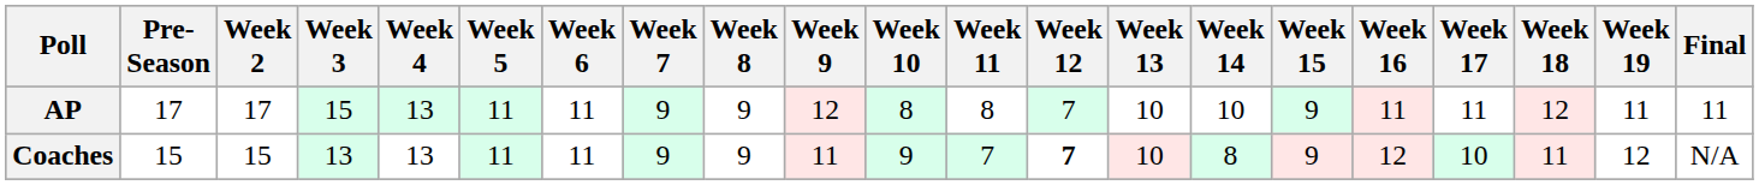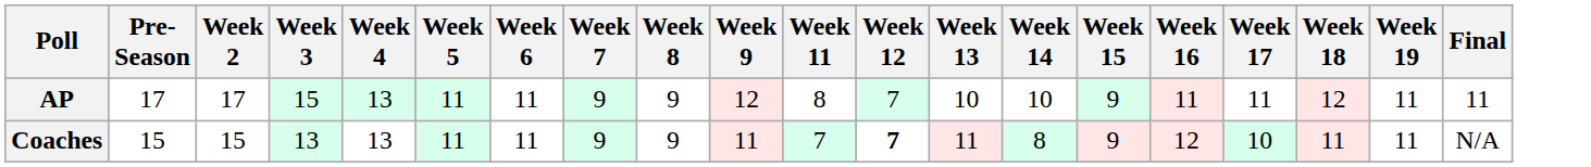 <table class="wikitable" style="white-space:nowrap;font-size:90%">
 <tr>
 <th>Poll</th>
 <th>Pre-<br>Season</th>
 <th>Week<br>2</th>
 <th>Week<br>3</th>
 <th>Week<br>4</th>
 <th>Week<br>5</th>
 <th>Week<br>6</th>
 <th>Week<br>7</th>
 <th>Week<br>8</th>
 <th>Week<br>9</th>
-<th>Week<br>10</th>
 <th>Week<br>11</th>
 <th>Week<br>12</th>
 <th>Week<br>13</th>
 <th>Week<br>14</th>
 <th>Week<br>15</th>
 <th>Week<br>16</th>
 <th>Week<br>17</th>
 <th>Week<br>18</th>
 <th>Week<br>19</th>
 <th>Final</th>
 </tr>
 <tr style="text-align:center;">
 <th>AP</th>
 <td style="background:#FFF;">17</td>
 <td style="background:#FFF;">17</td>
 <td style="background:#D8FFEB;">15</td>
 <td style="background:#D8FFEB;">13</td>
 <td style="background:#D8FFEB;">11</td>
 <td style="background:#FFF;">11</td>
 <td style="background:#D8FFEB;">9</td>
 <td style="background:#FFF;">9</td>
 <td style="background:#FFE6E6;">12</td>
-<td style="background:#D8FFEB;">8</td>
 <td style="background:#FFF;">8</td>
 <td style="background:#D8FFEB;">7</td>
 <td style="background:#FFF;">10</td>
 <td style="background:#FFF;">10</td>
 <td style="background:#D8FFEB;">9</td>
 <td style="background:#FFE6E6;">11</td>
 <td style="background:#FFF;">11</td>
 <td style="background:#FFE6E6;">12</td>
 <td style="background:#FFF;">11</td>
 <td style="background:#FFF;">11</td>
 </tr>
 <tr style="text-align:center;">
 <th>Coaches</th>
 <td style="background:#FFF;">15</td>
 <td style="background:#FFF;">15</td>
 <td style="background:#D8FFEB;">13</td>
 <td style="background:#FFF;">13</td>
 <td style="background:#D8FFEB;">11</td>
 <td style="background:#FFF;">11</td>
 <td style="background:#D8FFEB;">9</td>
 <td style="background:#FFF;">9</td>
 <td style="background:#FFE6E6;">11</td>
-<td style="background:#D8FFEB;">9</td>
 <td style="background:#D8FFEB;">7</td>
 <td style="background:#FFF;"><strong>7</strong></td>
-<td style="background:#FFE6E6;">10</td>
+<td style="background:#FFE6E6;">11</td>
 <td style="background:#D8FFEB;">8</td>
 <td style="background:#FFE6E6;">9</td>
 <td style="background:#FFE6E6;">12</td>
 <td style="background:#D8FFEB;">10</td>
 <td style="background:#FFE6E6;">11</td>
-<td style="background:#FFF;">12</td>
+<td style="background:#FFF;">11</td>
 <td style="background:#FFF;">N/A</td>
 </tr>
 </table>
